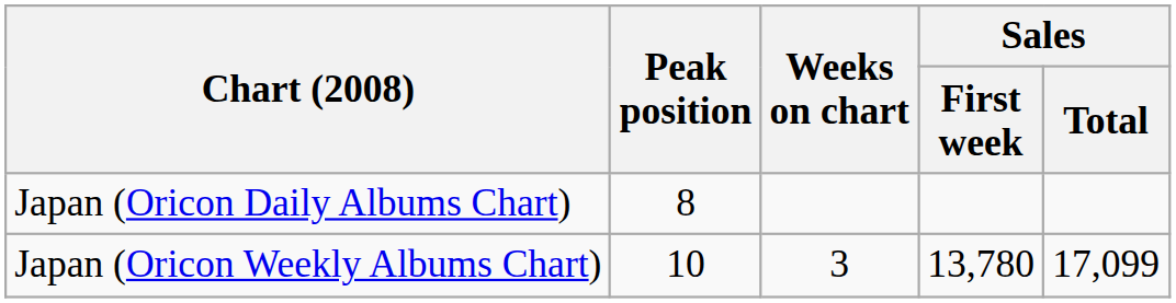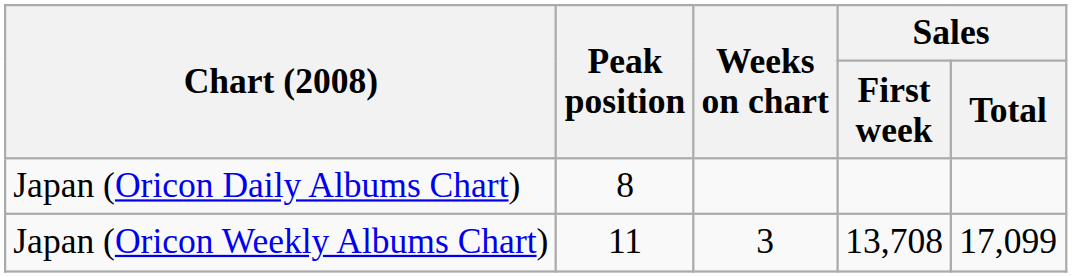 <table class="wikitable sortable" border="1">
 <tr>
 <th rowspan="2">Chart (2008)</th>
 <th rowspan="2">Peak<br>position</th>
 <th rowspan="2">Weeks<br>on chart</th>
 <th colspan="2">Sales</th>
 </tr>
 <tr>
 <th>First<br>week</th>
 <th>Total</th>
 </tr>
 <tr>
 <td>Japan (<a href='#'>Oricon Daily Albums Chart</a>)</td>
 <td style="text-align:center;">8</td>
 <td style="text-align:center;"></td>
 <td style="text-align:center;"></td>
 <td></td>
 </tr>
 <tr>
 <td>Japan (<a href='#'>Oricon Weekly Albums Chart</a>)</td>
-<td style="text-align:center;">10</td>
+<td style="text-align:center;">11</td>
 <td style="text-align:center;">3</td>
-<td style="text-align:center;">13,780</td>
+<td style="text-align:center;">13,708</td>
 <td style="text-align:center;">17,099</td>
 </tr>
 </table>
